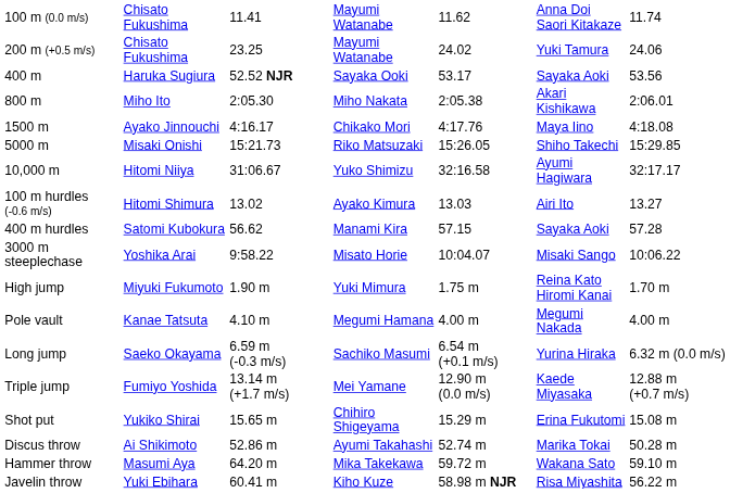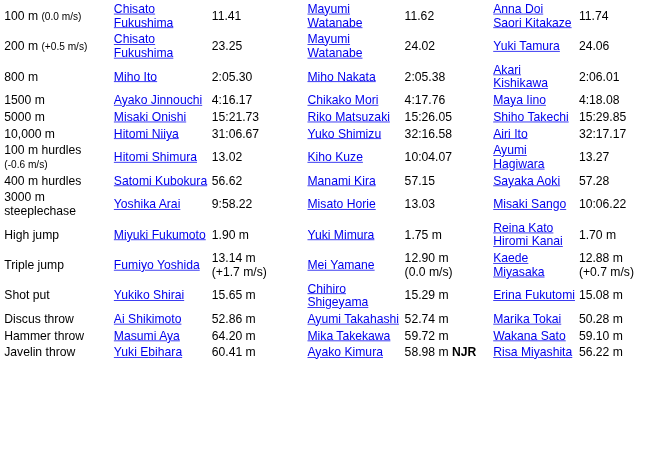 <table>
 <tr>
 <td>100 m <small>(0.0 m/s)</small></td>
 <td><a href='#'>Chisato Fukushima</a></td>
 <td>11.41</td>
 <td><a href='#'>Mayumi Watanabe</a></td>
 <td>11.62</td>
 <td><a href='#'>Anna Doi</a><br><a href='#'>Saori Kitakaze</a></td>
 <td>11.74</td>
 </tr>
 <tr>
 <td>200 m <small>(+0.5 m/s)</small></td>
 <td><a href='#'>Chisato Fukushima</a></td>
 <td>23.25</td>
 <td><a href='#'>Mayumi Watanabe</a></td>
 <td>24.02</td>
 <td><a href='#'>Yuki Tamura</a></td>
 <td>24.06</td>
-</tr>
-<tr>
-<td>400 m</td>
-<td><a href='#'>Haruka Sugiura</a></td>
-<td>52.52 <strong>NJR</strong></td>
-<td><a href='#'>Sayaka Ooki</a></td>
-<td>53.17</td>
-<td><a href='#'>Sayaka Aoki</a></td>
-<td>53.56</td>
 </tr>
 <tr>
 <td>800 m</td>
 <td><a href='#'>Miho Ito</a></td>
 <td>2:05.30</td>
 <td><a href='#'>Miho Nakata</a></td>
 <td>2:05.38</td>
 <td><a href='#'>Akari Kishikawa</a></td>
 <td>2:06.01</td>
 </tr>
 <tr>
 <td>1500 m</td>
 <td><a href='#'>Ayako Jinnouchi</a></td>
 <td>4:16.17</td>
 <td><a href='#'>Chikako Mori</a></td>
 <td>4:17.76</td>
 <td><a href='#'>Maya Iino</a></td>
 <td>4:18.08</td>
 </tr>
 <tr>
 <td>5000 m</td>
 <td><a href='#'>Misaki Onishi</a></td>
 <td>15:21.73</td>
 <td><a href='#'>Riko Matsuzaki</a></td>
 <td>15:26.05</td>
 <td><a href='#'>Shiho Takechi</a></td>
 <td>15:29.85</td>
 </tr>
 <tr>
 <td>10,000 m</td>
 <td><a href='#'>Hitomi Niiya</a></td>
 <td>31:06.67 </td>
 <td><a href='#'>Yuko Shimizu</a></td>
 <td>32:16.58</td>
-<td><a href='#'>Ayumi Hagiwara</a></td>
+<td><a href='#'>Airi Ito</a></td>
 <td>32:17.17</td>
 </tr>
 <tr>
 <td>100 m hurdles<br> <small>(-0.6 m/s)</small></td>
 <td><a href='#'>Hitomi Shimura</a></td>
 <td>13.02 </td>
-<td><a href='#'>Ayako Kimura</a></td>
-<td>13.03 </td>
-<td><a href='#'>Airi Ito</a></td>
+<td><a href='#'>Kiho Kuze</a></td>
+<td>10:04.07</td>
+<td><a href='#'>Ayumi Hagiwara</a></td>
 <td>13.27</td>
 </tr>
 <tr>
 <td>400 m hurdles</td>
 <td><a href='#'>Satomi Kubokura</a></td>
 <td>56.62</td>
 <td><a href='#'>Manami Kira</a></td>
 <td>57.15</td>
 <td><a href='#'>Sayaka Aoki</a></td>
 <td>57.28</td>
 </tr>
 <tr>
 <td>3000 m steeplechase</td>
 <td><a href='#'>Yoshika Arai</a></td>
 <td>9:58.22</td>
 <td><a href='#'>Misato Horie</a></td>
-<td>10:04.07</td>
+<td>13.03 </td>
 <td><a href='#'>Misaki Sango</a></td>
 <td>10:06.22</td>
 </tr>
 <tr>
 <td>High jump</td>
 <td><a href='#'>Miyuki Fukumoto</a></td>
 <td>1.90 m</td>
 <td><a href='#'>Yuki Mimura</a></td>
 <td>1.75 m</td>
 <td><a href='#'>Reina Kato</a><br><a href='#'>Hiromi Kanai</a></td>
 <td>1.70 m</td>
-</tr>
-<tr>
-<td>Pole vault</td>
-<td><a href='#'>Kanae Tatsuta</a></td>
-<td>4.10 m</td>
-<td><a href='#'>Megumi Hamana</a></td>
-<td>4.00 m</td>
-<td><a href='#'>Megumi Nakada</a></td>
-<td>4.00 m</td>
-</tr>
-<tr>
-<td>Long jump</td>
-<td><a href='#'>Saeko Okayama</a></td>
-<td>6.59 m (-0.3 m/s)</td>
-<td><a href='#'>Sachiko Masumi</a></td>
-<td>6.54 m (+0.1 m/s)</td>
-<td><a href='#'>Yurina Hiraka</a></td>
-<td>6.32 m (0.0 m/s)</td>
 </tr>
 <tr>
 <td>Triple jump</td>
 <td><a href='#'>Fumiyo Yoshida</a></td>
 <td>13.14 m (+1.7 m/s)</td>
 <td><a href='#'>Mei Yamane</a></td>
 <td>12.90 m (0.0 m/s)</td>
 <td><a href='#'>Kaede Miyasaka</a></td>
 <td>12.88 m (+0.7 m/s)</td>
 </tr>
 <tr>
 <td>Shot put</td>
 <td><a href='#'>Yukiko Shirai</a></td>
 <td>15.65 m</td>
 <td><a href='#'>Chihiro Shigeyama</a></td>
 <td>15.29 m</td>
 <td><a href='#'>Erina Fukutomi</a></td>
 <td>15.08 m</td>
 </tr>
 <tr>
 <td>Discus throw</td>
 <td><a href='#'>Ai Shikimoto</a></td>
 <td>52.86 m</td>
 <td><a href='#'>Ayumi Takahashi</a></td>
 <td>52.74 m</td>
 <td><a href='#'>Marika Tokai</a></td>
 <td>50.28 m</td>
 </tr>
 <tr>
 <td>Hammer throw</td>
 <td><a href='#'>Masumi Aya</a></td>
 <td>64.20 m</td>
 <td><a href='#'>Mika Takekawa</a></td>
 <td>59.72 m</td>
 <td><a href='#'>Wakana Sato</a></td>
 <td>59.10 m</td>
 </tr>
 <tr>
 <td>Javelin throw</td>
 <td><a href='#'>Yuki Ebihara</a></td>
 <td>60.41 m</td>
-<td><a href='#'>Kiho Kuze</a></td>
+<td><a href='#'>Ayako Kimura</a></td>
 <td>58.98 m <strong>NJR</strong></td>
 <td><a href='#'>Risa Miyashita</a></td>
 <td>56.22 m</td>
 </tr>
 </table>
